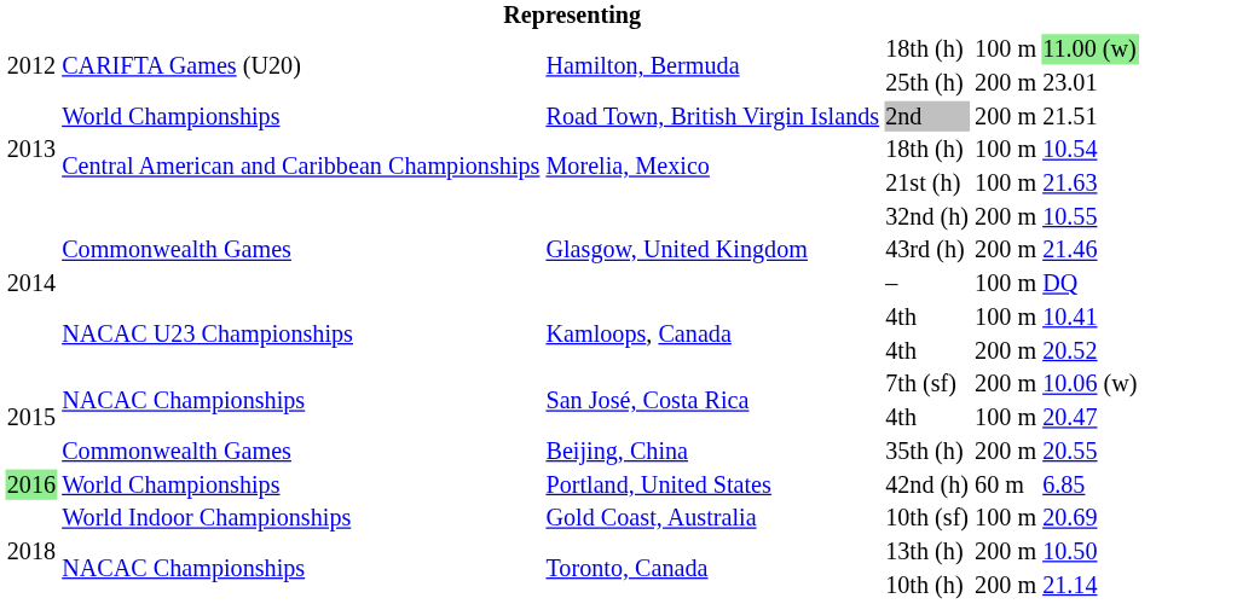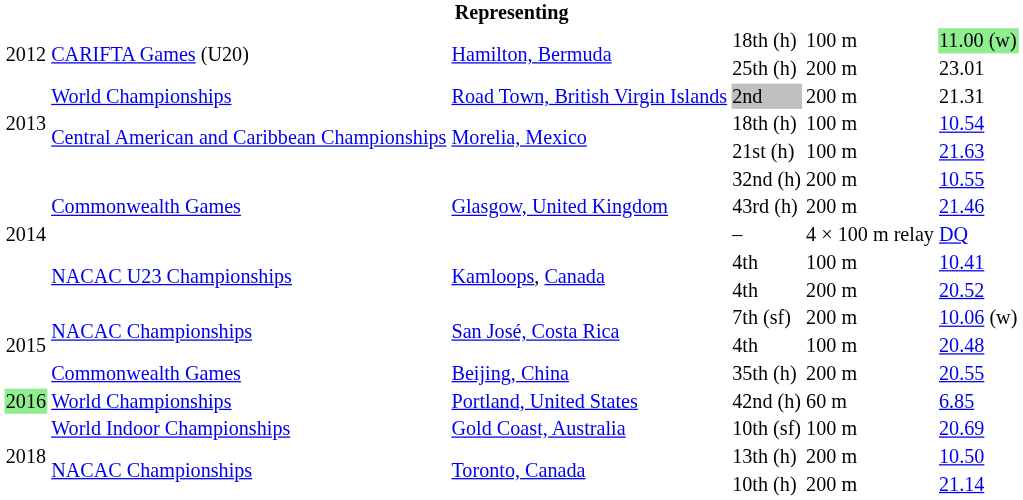 <table>
 <tr>
 <th colspan="6">Representing </th>
 </tr>
 <tr>
 <td rowspan=2>2012</td>
 <td rowspan=2><a href='#'>CARIFTA Games</a> (U20)</td>
 <td rowspan=2><a href='#'>Hamilton, Bermuda</a></td>
 <td>18th (h)</td>
 <td>100 m</td>
 <td style="background: lightgreen;">11.00 (w)</td>
 </tr>
 <tr>
 <td>25th (h)</td>
 <td>200 m</td>
 <td>23.01</td>
 </tr>
 <tr>
 <td rowspan=3>2013</td>
 <td><a href='#'>World Championships</a></td>
 <td><a href='#'>Road Town, British Virgin Islands</a></td>
 <td bgcolor=silver>2nd</td>
 <td>200 m</td>
-<td>21.51</td>
+<td>21.31</td>
 </tr>
 <tr>
 <td rowspan=2><a href='#'>Central American and Caribbean Championships</a></td>
 <td rowspan=2><a href='#'>Morelia, Mexico</a></td>
 <td>18th (h)</td>
 <td>100 m</td>
 <td><a href='#'>10.54</a></td>
 </tr>
 <tr>
 <td>21st (h)</td>
 <td>100 m</td>
 <td><a href='#'>21.63</a></td>
 </tr>
 <tr>
 <td rowspan=5>2014</td>
 <td rowspan=3><a href='#'>Commonwealth Games</a></td>
 <td rowspan=3><a href='#'>Glasgow, United Kingdom</a></td>
 <td>32nd (h)</td>
 <td>200 m</td>
 <td><a href='#'>10.55</a></td>
 </tr>
 <tr>
 <td>43rd (h)</td>
 <td>200 m</td>
 <td><a href='#'>21.46</a></td>
 </tr>
 <tr>
 <td>–</td>
-<td>100 m</td>
+<td>4 × 100 m relay</td>
 <td><a href='#'>DQ</a></td>
 </tr>
 <tr>
 <td rowspan=2><a href='#'>NACAC U23 Championships</a></td>
 <td rowspan=2><a href='#'>Kamloops</a>, <a href='#'>Canada</a></td>
 <td>4th</td>
 <td>100 m</td>
 <td><a href='#'>10.41</a></td>
 </tr>
 <tr>
 <td>4th</td>
 <td>200 m</td>
 <td><a href='#'>20.52</a></td>
 </tr>
 <tr>
 <td rowspan=3>2015</td>
 <td rowspan=2><a href='#'>NACAC Championships</a></td>
 <td rowspan=2><a href='#'>San José, Costa Rica</a></td>
 <td>7th (sf)</td>
 <td>200 m</td>
 <td><a href='#'>10.06</a> (w)</td>
 </tr>
 <tr>
 <td>4th</td>
 <td>100 m</td>
-<td><a href='#'>20.47</a></td>
+<td><a href='#'>20.48</a></td>
 </tr>
 <tr>
 <td><a href='#'>Commonwealth Games</a></td>
 <td><a href='#'>Beijing, China</a></td>
 <td>35th (h)</td>
 <td>200 m</td>
 <td><a href='#'>20.55</a></td>
 </tr>
 <tr>
 <td style="background: lightgreen;">2016</td>
 <td><a href='#'>World Championships</a></td>
 <td><a href='#'>Portland, United States</a></td>
 <td>42nd (h)</td>
 <td>60 m</td>
 <td><a href='#'>6.85</a></td>
 </tr>
 <tr>
 <td rowspan=3>2018</td>
 <td><a href='#'>World Indoor Championships</a></td>
 <td><a href='#'>Gold Coast, Australia</a></td>
 <td>10th (sf)</td>
 <td>100 m</td>
 <td><a href='#'>20.69</a></td>
 </tr>
 <tr>
 <td rowspan=2><a href='#'>NACAC Championships</a></td>
 <td rowspan=2><a href='#'>Toronto, Canada</a></td>
 <td>13th (h)</td>
 <td>200 m</td>
 <td><a href='#'>10.50</a></td>
 </tr>
 <tr>
 <td>10th (h)</td>
 <td>200 m</td>
 <td><a href='#'>21.14</a></td>
 </tr>
 </table>
